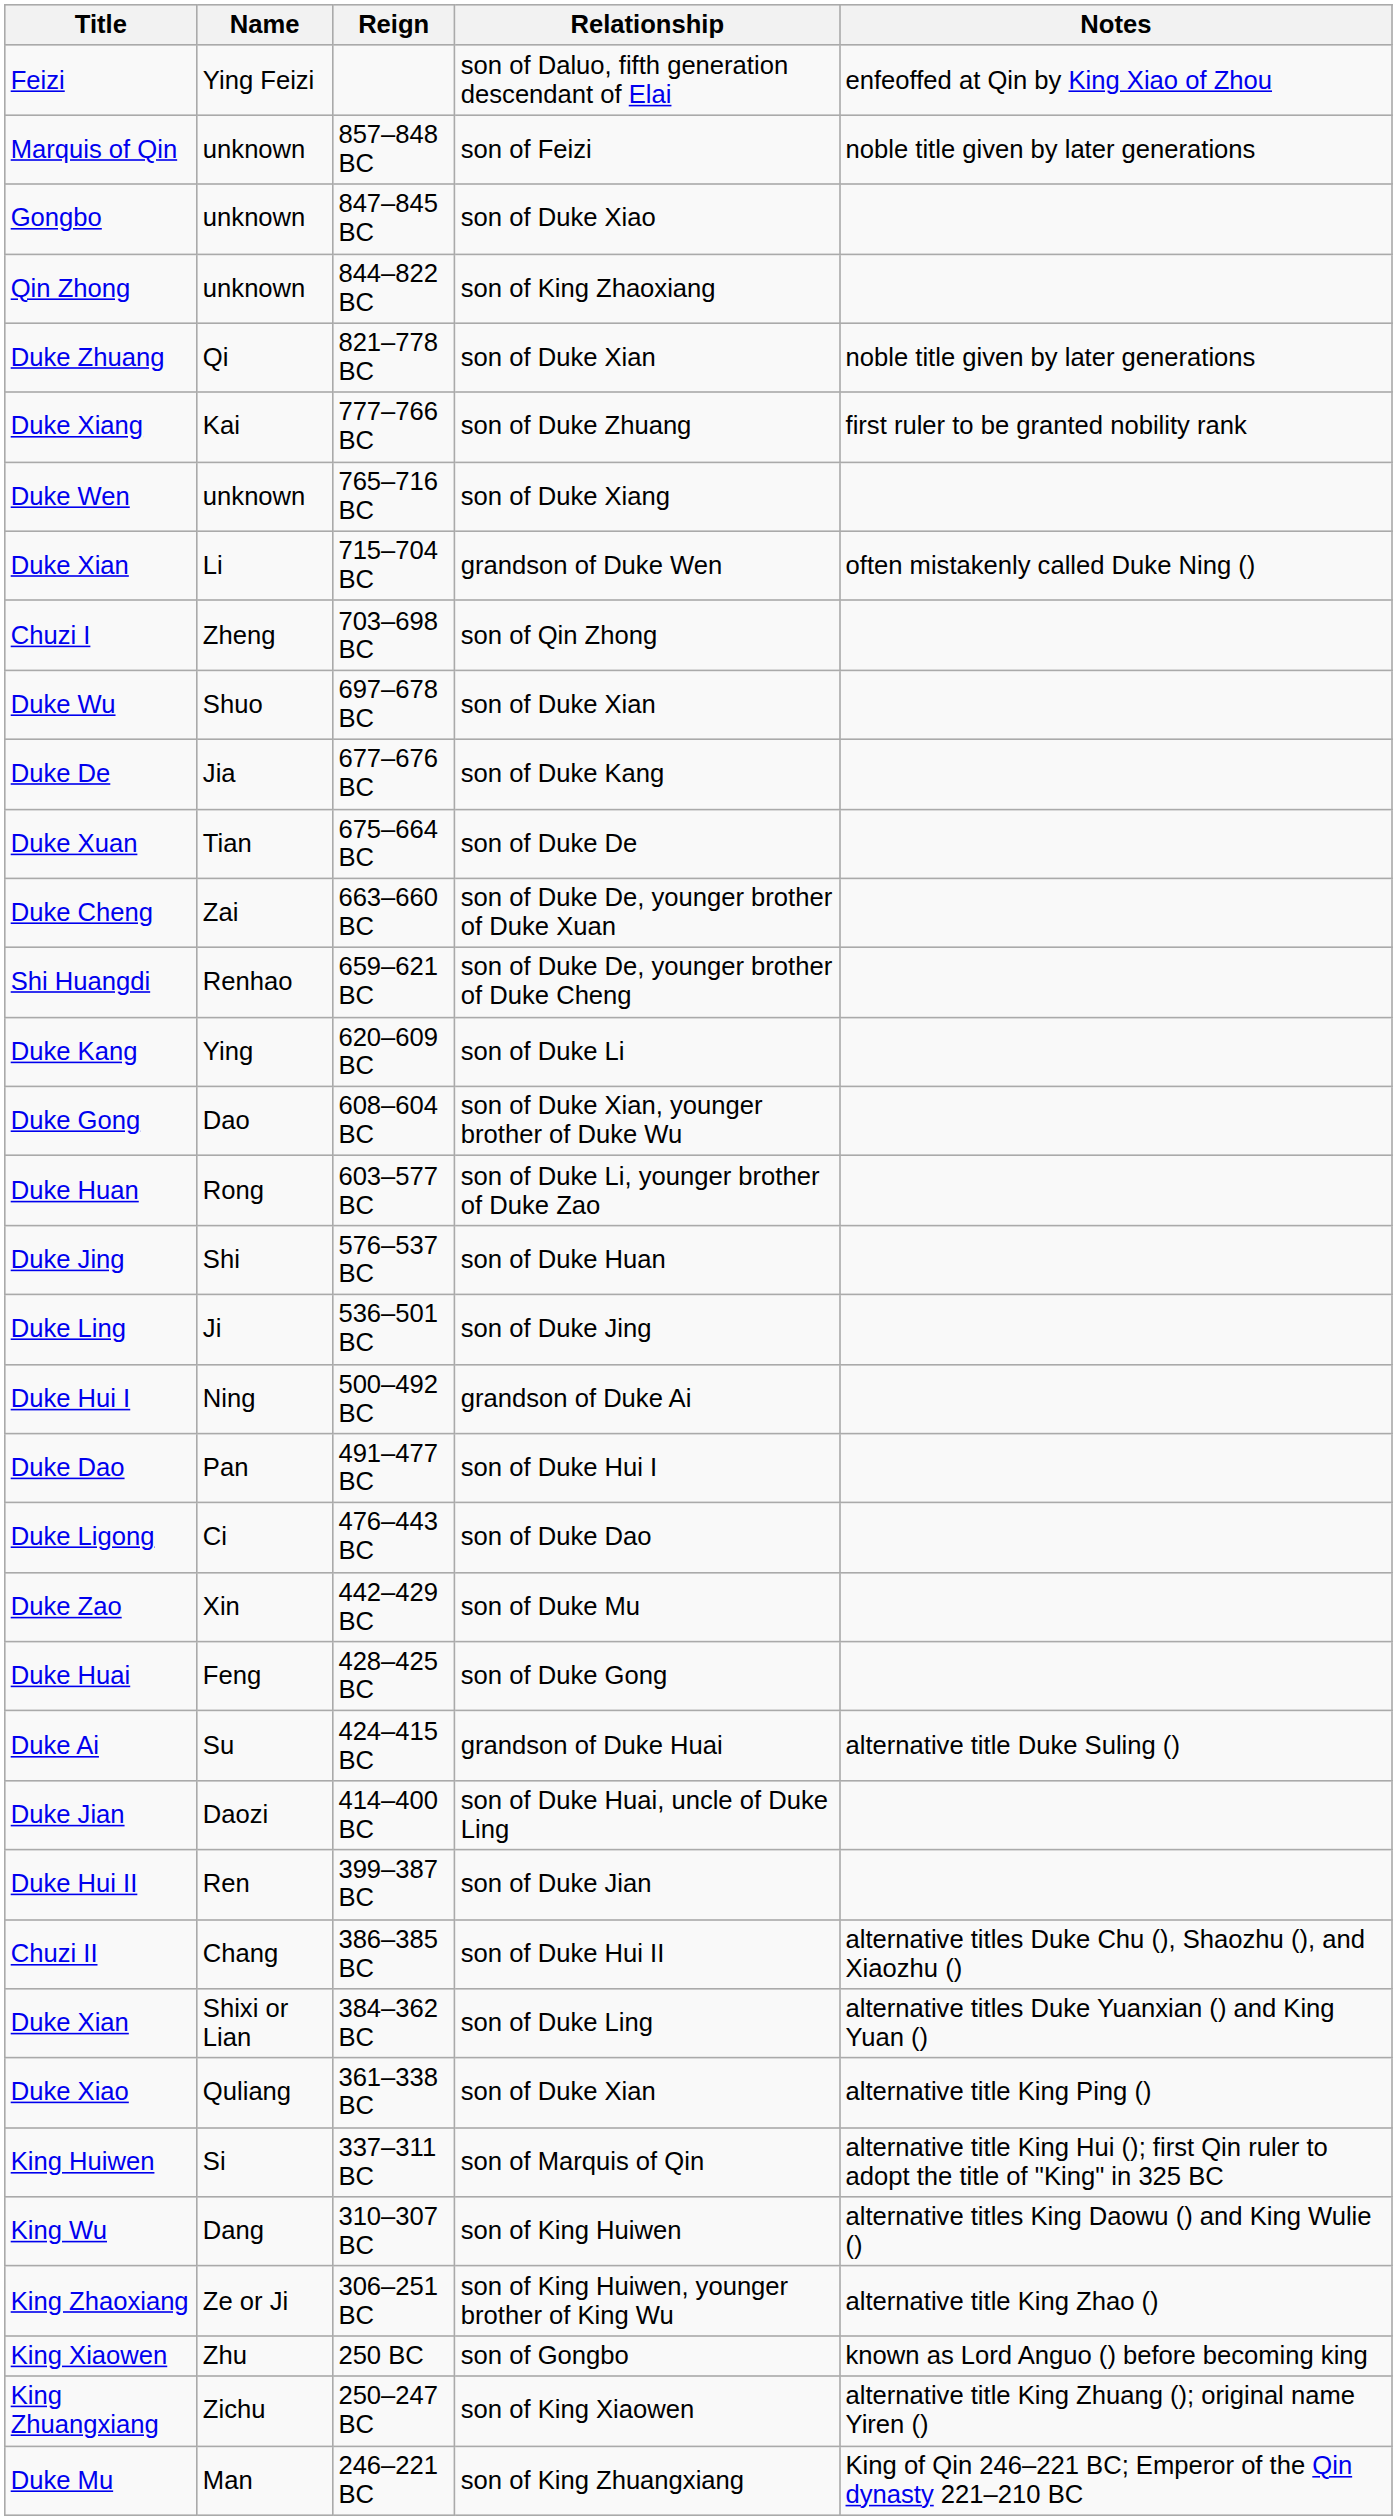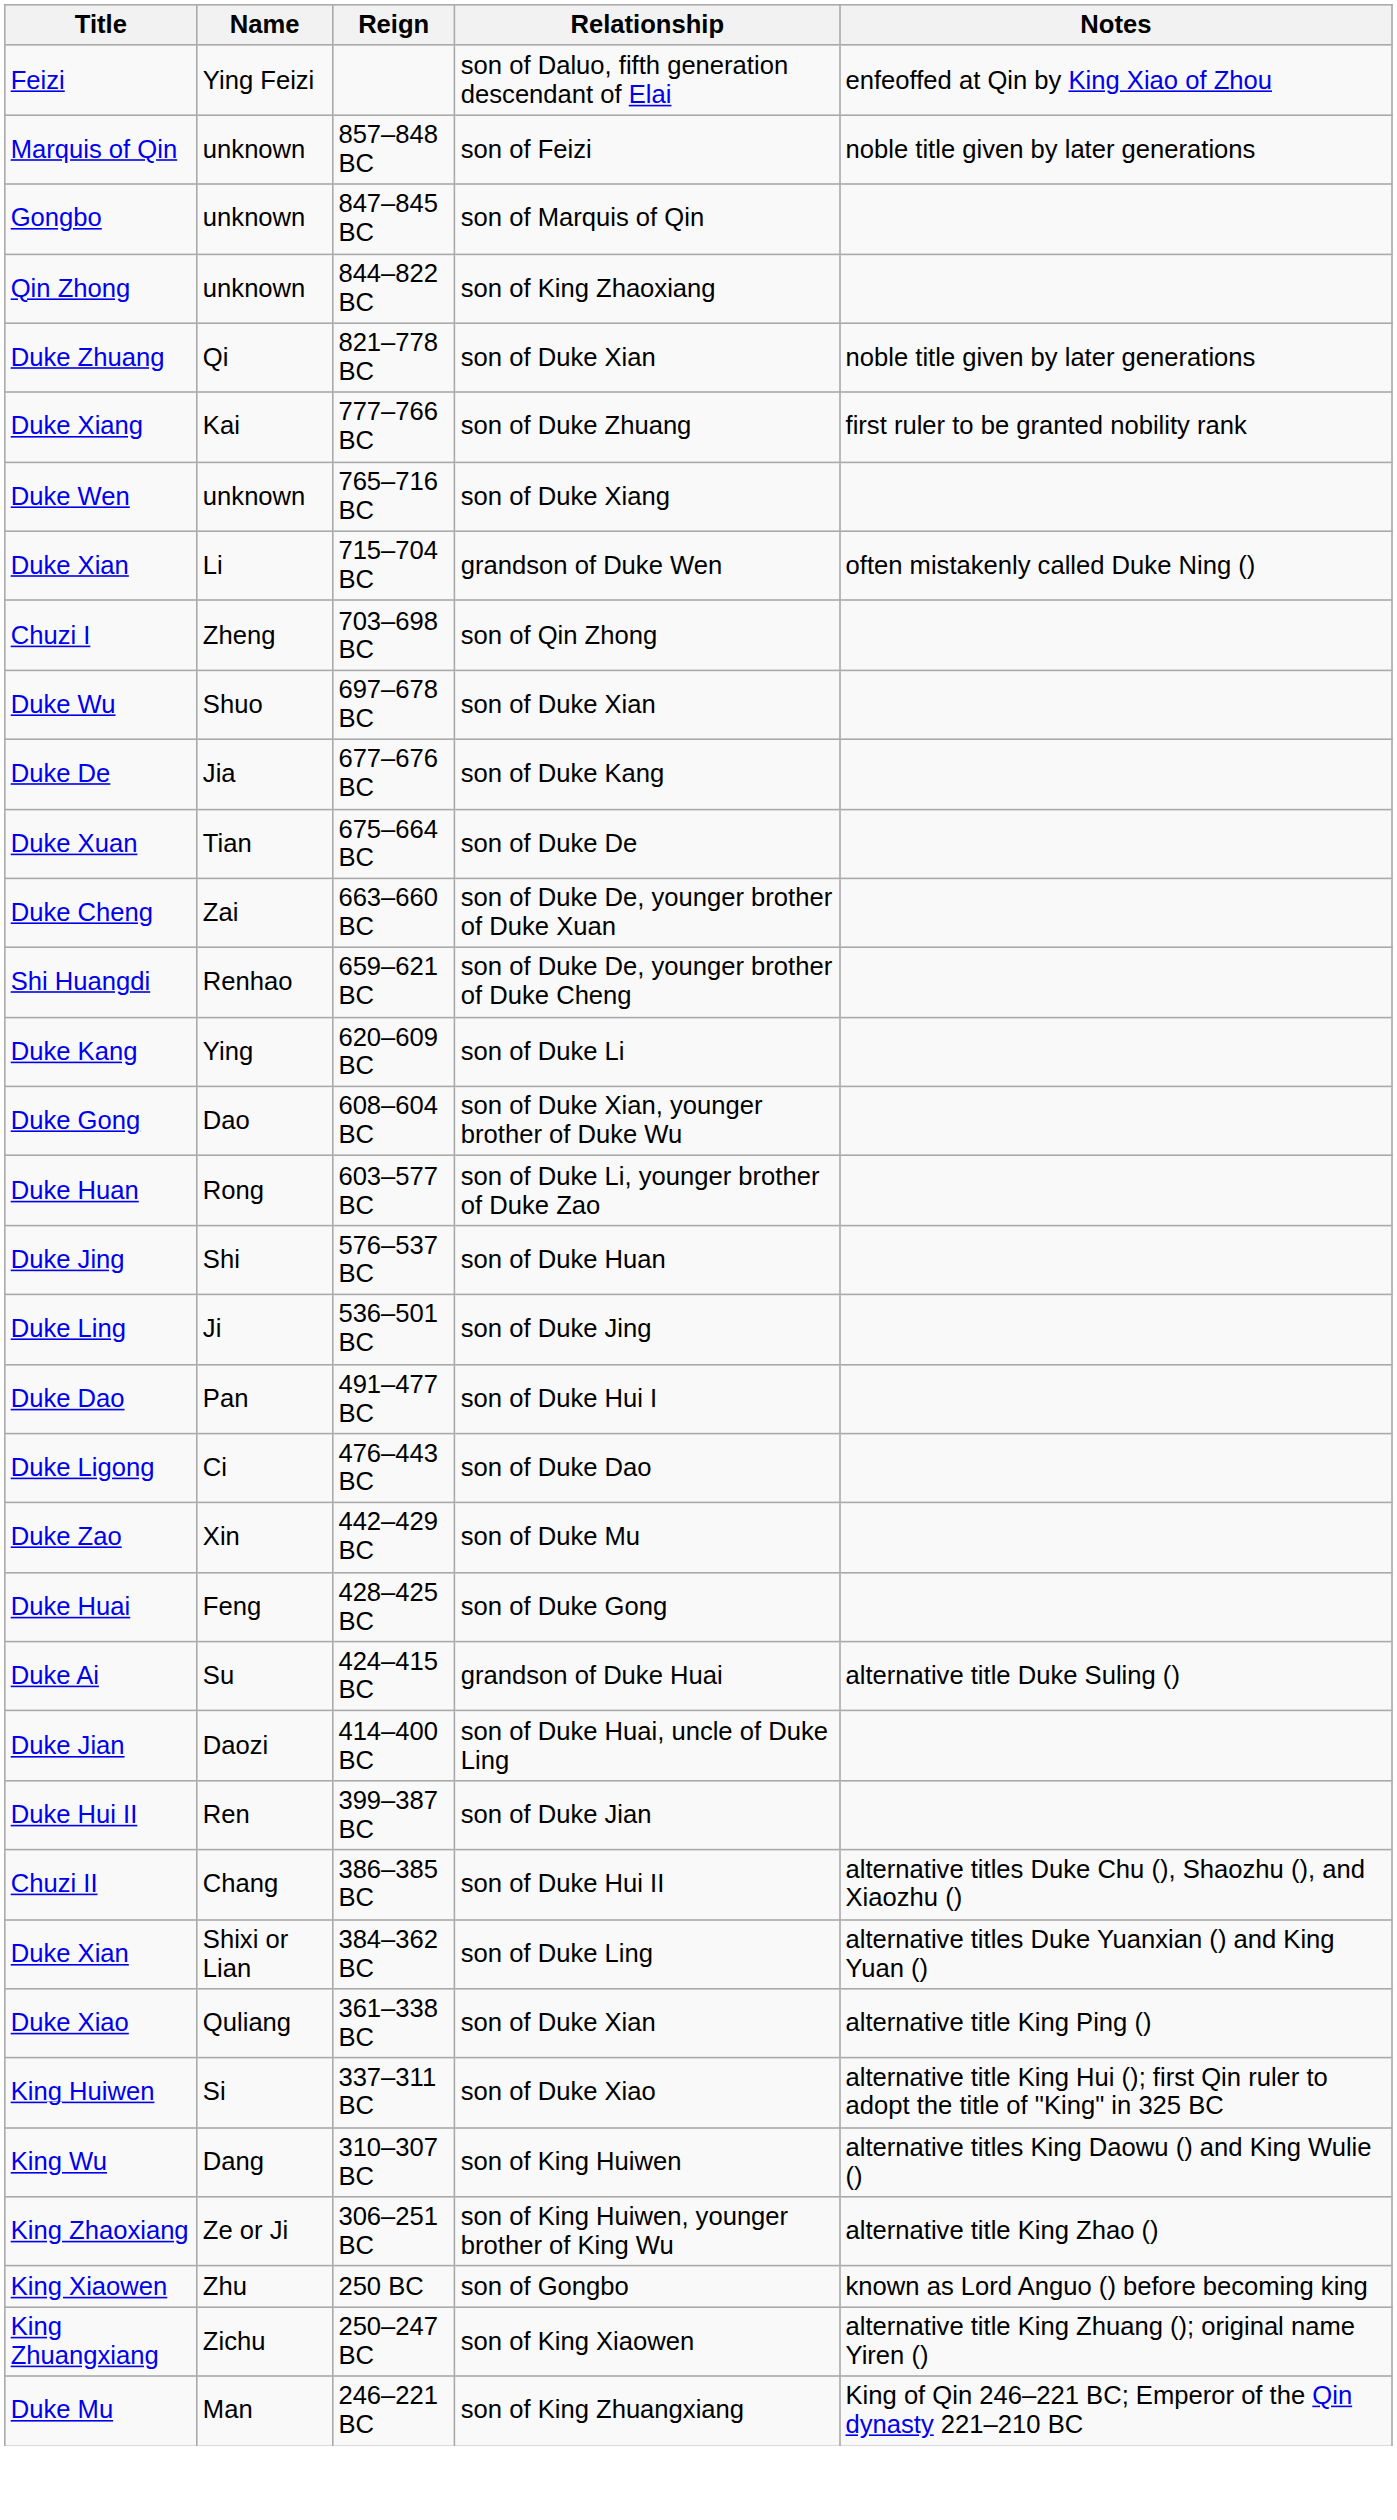 <table class="wikitable">
 <tr>
 <th scope="col">Title</th>
 <th scope="col">Name</th>
 <th scope="col">Reign</th>
 <th scope="col">Relationship</th>
 <th scope="col">Notes</th>
 </tr>
 <tr>
 <td><a href='#'>Feizi</a></td>
 <td>Ying Feizi</td>
 <td></td>
 <td>son of Daluo, fifth generation descendant of <a href='#'>Elai</a></td>
 <td>enfeoffed at Qin by <a href='#'>King Xiao of Zhou</a></td>
 </tr>
 <tr>
 <td><a href='#'>Marquis of Qin</a></td>
 <td>unknown</td>
 <td>857–848 BC</td>
 <td>son of Feizi</td>
 <td>noble title given by later generations</td>
 </tr>
 <tr>
 <td><a href='#'>Gongbo</a></td>
 <td>unknown</td>
 <td>847–845 BC</td>
-<td>son of Duke Xiao</td>
+<td>son of Marquis of Qin</td>
 <td></td>
 </tr>
 <tr>
 <td><a href='#'>Qin Zhong</a></td>
 <td>unknown</td>
 <td>844–822 BC</td>
 <td>son of King Zhaoxiang</td>
 <td></td>
 </tr>
 <tr>
 <td><a href='#'>Duke Zhuang</a></td>
 <td>Qi</td>
 <td>821–778 BC</td>
 <td>son of Duke Xian</td>
 <td>noble title given by later generations</td>
 </tr>
 <tr>
 <td><a href='#'>Duke Xiang</a></td>
 <td>Kai</td>
 <td>777–766 BC</td>
 <td>son of Duke Zhuang</td>
 <td>first ruler to be granted nobility rank</td>
 </tr>
 <tr>
 <td><a href='#'>Duke Wen</a></td>
 <td>unknown</td>
 <td>765–716 BC</td>
 <td>son of Duke Xiang</td>
 <td></td>
 </tr>
 <tr>
 <td><a href='#'>Duke Xian</a></td>
 <td>Li</td>
 <td>715–704 BC</td>
 <td>grandson of Duke Wen</td>
 <td>often mistakenly called Duke Ning ()</td>
 </tr>
 <tr>
 <td><a href='#'>Chuzi I</a></td>
 <td>Zheng </td>
 <td>703–698 BC</td>
 <td>son of Qin Zhong</td>
 <td></td>
 </tr>
 <tr>
 <td><a href='#'>Duke Wu</a></td>
 <td>Shuo</td>
 <td>697–678 BC</td>
 <td>son of Duke Xian</td>
 <td></td>
 </tr>
 <tr>
 <td><a href='#'>Duke De</a></td>
 <td>Jia</td>
 <td>677–676 BC</td>
 <td>son of Duke Kang</td>
 <td></td>
 </tr>
 <tr>
 <td><a href='#'>Duke Xuan</a></td>
 <td>Tian</td>
 <td>675–664 BC</td>
 <td>son of Duke De</td>
 <td></td>
 </tr>
 <tr>
 <td><a href='#'>Duke Cheng</a></td>
 <td>Zai</td>
 <td>663–660 BC</td>
 <td>son of Duke De, younger brother of Duke Xuan</td>
 <td></td>
 </tr>
 <tr>
 <td><a href='#'>Shi Huangdi</a></td>
 <td>Renhao </td>
 <td>659–621 BC</td>
 <td>son of Duke De, younger brother of Duke Cheng</td>
 <td></td>
 </tr>
 <tr>
 <td><a href='#'>Duke Kang</a></td>
 <td>Ying </td>
 <td>620–609 BC</td>
 <td>son of Duke Li</td>
 <td></td>
 </tr>
 <tr>
 <td><a href='#'>Duke Gong</a></td>
 <td>Dao </td>
 <td>608–604 BC</td>
 <td>son of Duke Xian, younger brother of Duke Wu</td>
 <td></td>
 </tr>
 <tr>
 <td><a href='#'>Duke Huan</a></td>
 <td>Rong </td>
 <td>603–577 BC</td>
 <td>son of Duke Li, younger brother of Duke Zao</td>
 <td></td>
 </tr>
 <tr>
 <td><a href='#'>Duke Jing</a></td>
 <td>Shi </td>
 <td>576–537 BC</td>
 <td>son of Duke Huan</td>
 <td></td>
 </tr>
 <tr>
 <td><a href='#'>Duke Ling</a></td>
 <td>Ji</td>
 <td>536–501 BC</td>
 <td>son of Duke Jing</td>
 <td></td>
 </tr>
 <tr>
-<td><a href='#'>Duke Hui I</a></td>
-<td>Ning</td>
-<td>500–492 BC</td>
-<td>grandson of Duke Ai</td>
-<td></td>
-</tr>
-<tr>
 <td><a href='#'>Duke Dao</a></td>
 <td>Pan</td>
 <td>491–477 BC</td>
 <td>son of Duke Hui I</td>
 <td></td>
 </tr>
 <tr>
 <td><a href='#'>Duke Ligong</a></td>
 <td>Ci</td>
 <td>476–443 BC</td>
 <td>son of Duke Dao</td>
 <td></td>
 </tr>
 <tr>
 <td><a href='#'>Duke Zao</a></td>
 <td>Xin</td>
 <td>442–429 BC</td>
 <td>son of Duke Mu</td>
 <td></td>
 </tr>
 <tr>
 <td><a href='#'>Duke Huai</a></td>
 <td>Feng</td>
 <td>428–425 BC</td>
 <td>son of Duke Gong</td>
 <td></td>
 </tr>
 <tr>
 <td><a href='#'>Duke Ai</a></td>
 <td>Su</td>
 <td>424–415 BC</td>
 <td>grandson of Duke Huai</td>
 <td>alternative title Duke Suling ()</td>
 </tr>
 <tr>
 <td><a href='#'>Duke Jian</a></td>
 <td>Daozi</td>
 <td>414–400 BC</td>
 <td>son of Duke Huai, uncle of Duke Ling</td>
 <td></td>
 </tr>
 <tr>
 <td><a href='#'>Duke Hui II</a></td>
 <td>Ren</td>
 <td>399–387 BC</td>
 <td>son of Duke Jian</td>
 <td></td>
 </tr>
 <tr>
 <td><a href='#'>Chuzi II</a></td>
 <td>Chang</td>
 <td>386–385 BC</td>
 <td>son of Duke Hui II</td>
 <td>alternative titles Duke Chu (), Shaozhu (), and Xiaozhu ()</td>
 </tr>
 <tr>
 <td><a href='#'>Duke Xian</a></td>
 <td>Shixi or Lian </td>
 <td>384–362 BC</td>
 <td>son of Duke Ling</td>
 <td>alternative titles Duke Yuanxian () and King Yuan ()</td>
 </tr>
 <tr>
 <td><a href='#'>Duke Xiao</a></td>
 <td>Quliang </td>
 <td>361–338 BC</td>
 <td>son of Duke Xian</td>
 <td>alternative title King Ping ()</td>
 </tr>
 <tr>
 <td><a href='#'>King Huiwen</a></td>
 <td>Si </td>
 <td>337–311 BC</td>
-<td>son of Marquis of Qin</td>
+<td>son of Duke Xiao</td>
 <td>alternative title King Hui (); first Qin ruler to adopt the title of "King" in 325 BC</td>
 </tr>
 <tr>
 <td><a href='#'>King Wu</a></td>
 <td>Dang </td>
 <td>310–307 BC</td>
 <td>son of King Huiwen</td>
 <td>alternative titles King Daowu () and King Wulie ()</td>
 </tr>
 <tr>
 <td><a href='#'>King Zhaoxiang</a></td>
 <td>Ze or Ji </td>
 <td>306–251 BC</td>
 <td>son of King Huiwen, younger brother of King Wu</td>
 <td>alternative title King Zhao ()</td>
 </tr>
 <tr>
 <td><a href='#'>King Xiaowen</a></td>
 <td>Zhu </td>
 <td>250 BC</td>
 <td>son of Gongbo</td>
 <td>known as Lord Anguo () before becoming king</td>
 </tr>
 <tr>
 <td><a href='#'>King Zhuangxiang</a></td>
 <td>Zichu </td>
 <td>250–247 BC</td>
 <td>son of King Xiaowen</td>
 <td>alternative title King Zhuang (); original name Yiren ()</td>
 </tr>
 <tr>
 <td><a href='#'>Duke Mu</a></td>
 <td>Man </td>
 <td>246–221 BC</td>
 <td>son of King Zhuangxiang</td>
 <td>King of Qin 246–221 BC; Emperor of the <a href='#'>Qin dynasty</a> 221–210 BC</td>
 </tr>
 </table>
